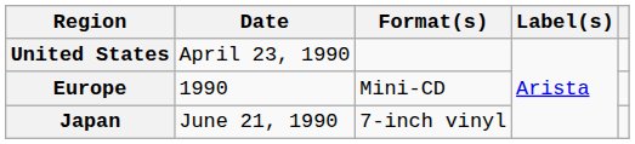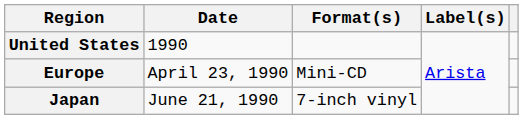 <table class="wikitable plainrowheaders">
 <tr>
 <th scope="col">Region</th>
 <th scope="col">Date</th>
 <th scope="col">Format(s)</th>
 <th scope="col">Label(s)</th>
 <th scope="col"></th>
 </tr>
 <tr>
 <th scope="row">United States</th>
-<td>April 23, 1990</td>
+<td>1990</td>
 <td></td>
 <td rowspan="3"><a href='#'>Arista</a></td>
 <td></td>
 </tr>
 <tr>
 <th scope="row">Europe</th>
-<td>1990</td>
+<td>April 23, 1990</td>
 <td>Mini-CD</td>
 <td></td>
 </tr>
 <tr>
 <th scope="row">Japan</th>
 <td>June 21, 1990</td>
 <td>7-inch vinyl</td>
 <td></td>
 </tr>
 </table>
